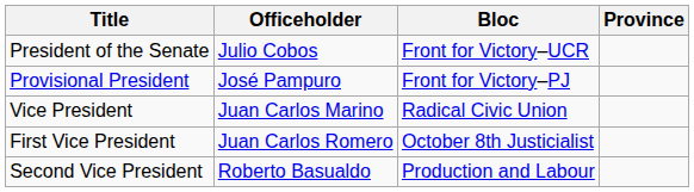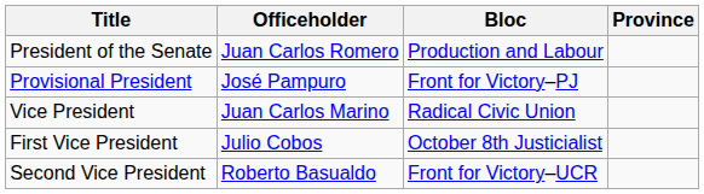 <table class="wikitable">
 <tr>
 <th>Title</th>
 <th>Officeholder</th>
 <th>Bloc</th>
 <th>Province</th>
 </tr>
 <tr>
 <td>President of the Senate</td>
-<td><a href='#'>Julio Cobos</a></td>
-<td><a href='#'>Front for Victory</a>–<a href='#'>UCR</a></td>
+<td><a href='#'>Juan Carlos Romero</a></td>
+<td><a href='#'>Production and Labour</a></td>
 <td></td>
 </tr>
 <tr>
 <td><a href='#'>Provisional President</a></td>
 <td><a href='#'>José Pampuro</a></td>
 <td><a href='#'>Front for Victory</a>–<a href='#'>PJ</a></td>
 <td></td>
 </tr>
 <tr>
 <td>Vice President</td>
 <td><a href='#'>Juan Carlos Marino</a></td>
 <td><a href='#'>Radical Civic Union</a></td>
 <td></td>
 </tr>
 <tr>
 <td>First Vice President</td>
-<td><a href='#'>Juan Carlos Romero</a></td>
+<td><a href='#'>Julio Cobos</a></td>
 <td><a href='#'>October 8th Justicialist</a></td>
 <td></td>
 </tr>
 <tr>
 <td>Second Vice President</td>
 <td><a href='#'>Roberto Basualdo</a></td>
-<td><a href='#'>Production and Labour</a></td>
+<td><a href='#'>Front for Victory</a>–<a href='#'>UCR</a></td>
 <td></td>
 </tr>
 <tr>
 </tr>
 </table>
